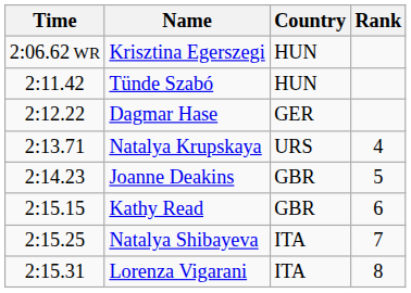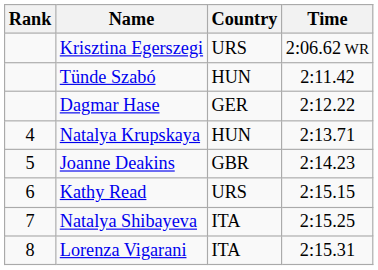 <table class="wikitable">
 <tr>
-<th>Time</th>
+<th>Rank</th>
 <th>Name</th>
 <th>Country</th>
-<th>Rank</th>
+<th>Time</th>
 </tr>
 <tr>
+<td align="center"></td>
+<td><a href='#'>Krisztina Egerszegi</a></td>
+<td> URS</td>
 <td align="center">2:06.62<small> WR</small></td>
-<td><a href='#'>Krisztina Egerszegi</a></td>
-<td> HUN</td>
-<td align="center"></td>
 </tr>
 <tr>
-<td align="center">2:11.42</td>
+<td align="center"></td>
 <td><a href='#'>Tünde Szabó</a></td>
 <td> HUN</td>
-<td align="center"></td>
+<td align="center">2:11.42</td>
 </tr>
 <tr>
-<td align="center">2:12.22</td>
+<td align="center"></td>
 <td><a href='#'>Dagmar Hase</a></td>
 <td> GER</td>
-<td align="center"></td>
+<td align="center">2:12.22</td>
 </tr>
 <tr>
+<td align="center">4</td>
+<td><a href='#'>Natalya Krupskaya</a></td>
+<td> HUN</td>
 <td align="center">2:13.71</td>
-<td><a href='#'>Natalya Krupskaya</a></td>
-<td> URS</td>
-<td align="center">4</td>
 </tr>
 <tr>
-<td align="center">2:14.23</td>
+<td align="center">5</td>
 <td><a href='#'>Joanne Deakins</a></td>
 <td> GBR</td>
-<td align="center">5</td>
+<td align="center">2:14.23</td>
 </tr>
 <tr>
+<td align="center">6</td>
+<td><a href='#'>Kathy Read</a></td>
+<td> URS</td>
 <td align="center">2:15.15</td>
-<td><a href='#'>Kathy Read</a></td>
-<td> GBR</td>
-<td align="center">6</td>
 </tr>
 <tr>
-<td align="center">2:15.25</td>
+<td align="center">7</td>
 <td><a href='#'>Natalya Shibayeva</a></td>
 <td> ITA</td>
-<td align="center">7</td>
+<td align="center">2:15.25</td>
 </tr>
 <tr>
-<td align="center">2:15.31</td>
+<td align="center">8</td>
 <td><a href='#'>Lorenza Vigarani</a></td>
 <td> ITA</td>
-<td align="center">8</td>
+<td align="center">2:15.31</td>
 </tr>
 </table>
